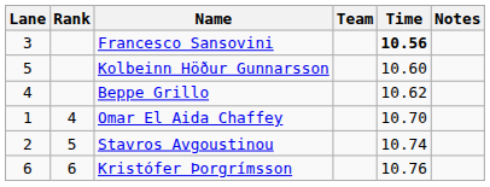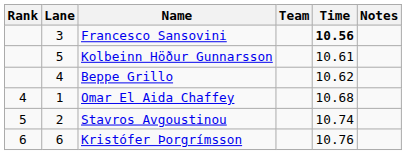 <table class="wikitable sortable" style="text-align:center">
 <tr>
+<th>Rank</th>
 <th>Lane</th>
-<th>Rank</th>
 <th>Name</th>
 <th>Team</th>
 <th>Time</th>
 <th>Notes</th>
 </tr>
 <tr>
+<td></td>
 <td>3</td>
-<td></td>
 <td align="left"><a href='#'>Francesco Sansovini</a></td>
 <td align=left></td>
 <td><strong>10.56</strong></td>
 <td></td>
 </tr>
 <tr>
+<td></td>
 <td>5</td>
-<td></td>
 <td align="left"><a href='#'>Kolbeinn Höður Gunnarsson</a></td>
 <td align=left></td>
-<td>10.60</td>
+<td>10.61</td>
 <td></td>
 </tr>
 <tr>
+<td></td>
 <td>4</td>
-<td></td>
 <td align="left"><a href='#'>Beppe Grillo</a></td>
 <td align=left></td>
 <td>10.62</td>
 <td></td>
 </tr>
 <tr>
+<td>4</td>
 <td>1</td>
-<td>4</td>
 <td align="left"><a href='#'>Omar El Aida Chaffey</a></td>
 <td align=left></td>
-<td>10.70</td>
+<td>10.68</td>
 <td></td>
 </tr>
 <tr>
+<td>5</td>
 <td>2</td>
-<td>5</td>
 <td align="left"><a href='#'>Stavros Avgoustinou</a></td>
 <td align=left></td>
 <td>10.74</td>
 <td></td>
 </tr>
 <tr>
 <td>6</td>
 <td>6</td>
 <td align="left"><a href='#'>Kristófer Þorgrímsson</a></td>
 <td align=left></td>
 <td>10.76</td>
 <td></td>
 </tr>
 </table>
